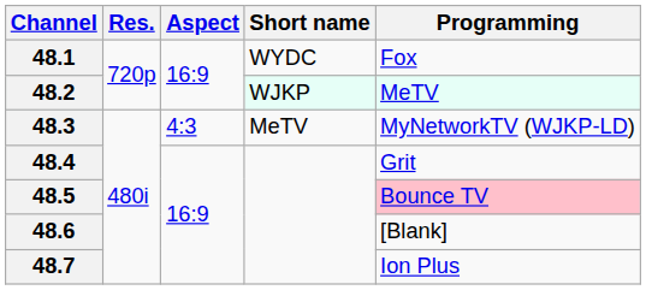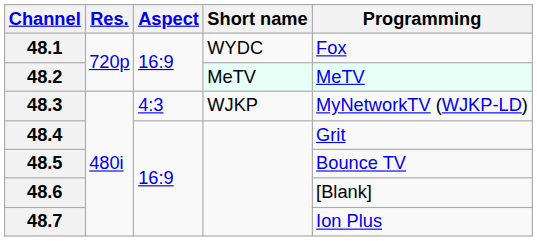 <table class="wikitable">
 <tr>
 <th><a href='#'>Channel</a></th>
 <th><a href='#'>Res.</a></th>
 <th><a href='#'>Aspect</a></th>
 <th>Short name</th>
 <th>Programming</th>
 </tr>
 <tr>
 <th scope = "row">48.1</th>
 <td rowspan=2><a href='#'>720p</a></td>
 <td rowspan=2><a href='#'>16:9</a></td>
 <td>WYDC</td>
 <td><a href='#'>Fox</a></td>
 </tr>
 <tr style="background-color: #E6FFF7;">
 <th scope = "row">48.2</th>
-<td>WJKP</td>
+<td>MeTV</td>
 <td><a href='#'>MeTV</a></td>
 </tr>
 <tr>
 <th scope = "row">48.3</th>
 <td rowspan=5><a href='#'>480i</a></td>
 <td><a href='#'>4:3</a></td>
-<td>MeTV</td>
+<td>WJKP</td>
 <td><a href='#'>MyNetworkTV</a> (<a href='#'>WJKP-LD</a>)</td>
 </tr>
 <tr>
 <th scope = "row">48.4</th>
 <td rowspan=4><a href='#'>16:9</a></td>
 <td rowspan=4></td>
 <td><a href='#'>Grit</a></td>
 </tr>
 <tr>
 <th scope = "row">48.5</th>
-<td style="background: pink;"><a href='#'>Bounce TV</a></td>
+<td><a href='#'>Bounce TV</a></td>
 </tr>
 <tr>
 <th scope = "row">48.6</th>
 <td>[Blank]</td>
 </tr>
 <tr>
 <th scope = "row">48.7</th>
 <td><a href='#'>Ion Plus</a></td>
 </tr>
 </table>
